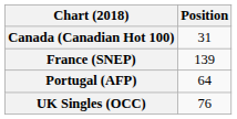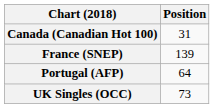 <table class="wikitable sortable plainrowheaders" style="text-align:center">
 <tr>
 <th scope="col">Chart (2018)</th>
 <th scope="col">Position</th>
 </tr>
 <tr>
 <th scope="row">Canada (Canadian Hot 100)</th>
 <td>31</td>
 </tr>
 <tr>
 <th scope="row">France (SNEP)</th>
 <td>139</td>
 </tr>
 <tr>
 <th scope="row">Portugal (AFP)</th>
 <td>64</td>
 </tr>
 <tr>
 <th scope="row">UK Singles (OCC)</th>
-<td>76</td>
+<td>73</td>
 </tr>
 </table>
